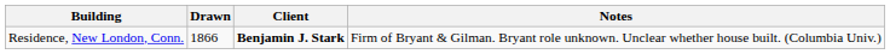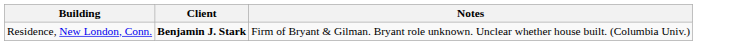 <table class="wikitable">
 <tr>
 <th>Building</th>
-<th>Drawn</th>
 <th>Client</th>
 <th>Notes</th>
 </tr>
 <tr>
 <td>Residence, <a href='#'>New London, Conn.</a></td>
-<td>1866</td>
 <td><strong>Benjamin J. Stark</strong></td>
 <td>Firm of Bryant & Gilman. Bryant role unknown. Unclear whether house built. (Columbia Univ.)</td>
 </tr>
 </table>
